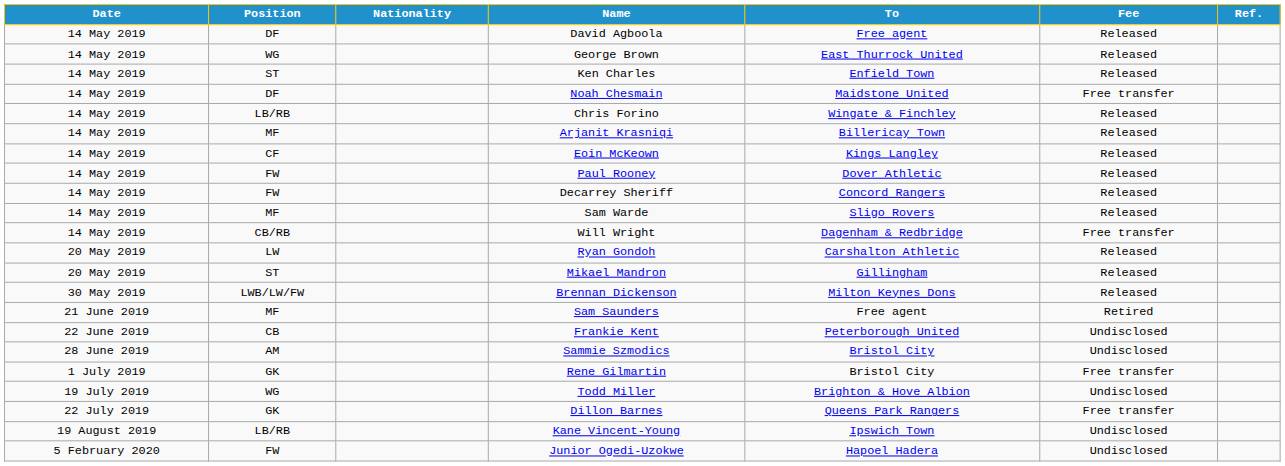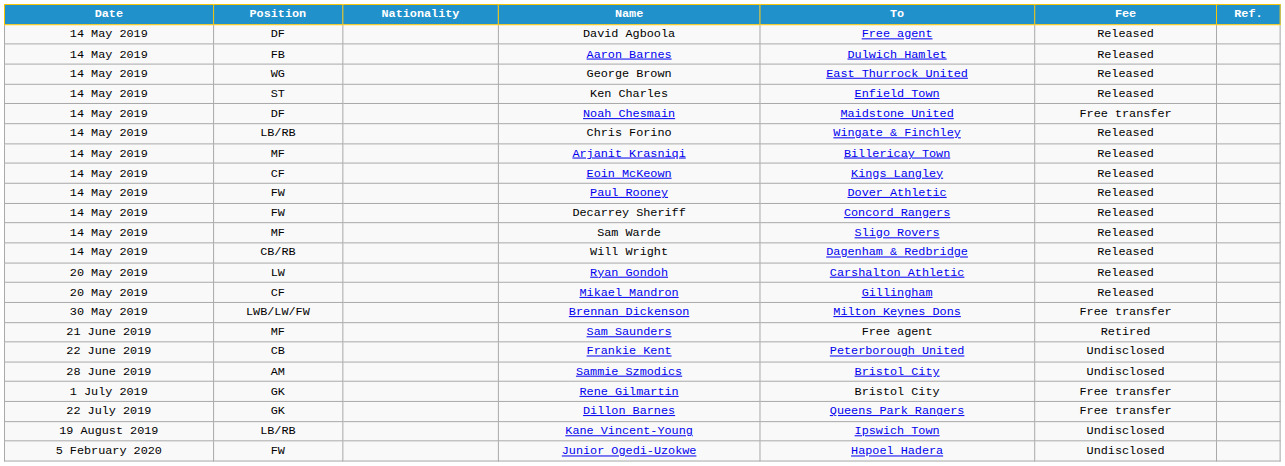 <table class="wikitable" style="text-align:center; font-size:90%; width:100%;">
 <tr>
 <th style="background:#2191CC; color:white; border:1px solid #F7C408; text-align:center;">Date</th>
 <th style="background:#2191CC; color:white; border:1px solid #F7C408; text-align:center;">Position</th>
 <th style="background:#2191CC; color:white; border:1px solid #F7C408; text-align:center;">Nationality</th>
 <th style="background:#2191CC; color:white; border:1px solid #F7C408; text-align:center;">Name</th>
 <th style="background:#2191CC; color:white; border:1px solid #F7C408; text-align:center;">To</th>
 <th style="background:#2191CC; color:white; border:1px solid #F7C408; text-align:center;">Fee</th>
 <th style="background:#2191CC; color:white; border:1px solid #F7C408; text-align:center;">Ref.</th>
 </tr>
 <tr>
 <td>14 May 2019</td>
 <td>DF</td>
 <td></td>
 <td>David Agboola</td>
 <td><a href='#'>Free agent</a></td>
+<td>Released</td>
+<td></td>
+</tr>
+<tr>
+<td>14 May 2019</td>
+<td>FB</td>
+<td></td>
+<td><a href='#'>Aaron Barnes</a></td>
+<td> <a href='#'>Dulwich Hamlet</a></td>
 <td>Released</td>
 <td></td>
 </tr>
 <tr>
 <td>14 May 2019</td>
 <td>WG</td>
 <td></td>
 <td>George Brown</td>
 <td> <a href='#'>East Thurrock United</a></td>
 <td>Released</td>
 <td></td>
 </tr>
 <tr>
 <td>14 May 2019</td>
 <td>ST</td>
 <td></td>
 <td>Ken Charles</td>
 <td> <a href='#'>Enfield Town</a></td>
 <td>Released</td>
 <td></td>
 </tr>
 <tr>
 <td>14 May 2019</td>
 <td>DF</td>
 <td></td>
 <td><a href='#'>Noah Chesmain</a></td>
 <td> <a href='#'>Maidstone United</a></td>
 <td>Free transfer</td>
 <td></td>
 </tr>
 <tr>
 <td>14 May 2019</td>
 <td>LB/RB</td>
 <td></td>
 <td>Chris Forino</td>
 <td> <a href='#'>Wingate & Finchley</a></td>
 <td>Released</td>
 <td></td>
 </tr>
 <tr>
 <td>14 May 2019</td>
 <td>MF</td>
 <td></td>
 <td><a href='#'>Arjanit Krasniqi</a></td>
 <td> <a href='#'>Billericay Town</a></td>
 <td>Released</td>
 <td></td>
 </tr>
 <tr>
 <td>14 May 2019</td>
 <td>CF</td>
 <td></td>
 <td><a href='#'>Eoin McKeown</a></td>
 <td> <a href='#'>Kings Langley</a></td>
 <td>Released</td>
 <td></td>
 </tr>
 <tr>
 <td>14 May 2019</td>
 <td>FW</td>
 <td></td>
 <td><a href='#'>Paul Rooney</a></td>
 <td> <a href='#'>Dover Athletic</a></td>
 <td>Released</td>
 <td></td>
 </tr>
 <tr>
 <td>14 May 2019</td>
 <td>FW</td>
 <td></td>
 <td>Decarrey Sheriff</td>
 <td> <a href='#'>Concord Rangers</a></td>
 <td>Released</td>
 <td></td>
 </tr>
 <tr>
 <td>14 May 2019</td>
 <td>MF</td>
 <td></td>
 <td>Sam Warde</td>
 <td> <a href='#'>Sligo Rovers</a></td>
 <td>Released</td>
 <td></td>
 </tr>
 <tr>
 <td>14 May 2019</td>
 <td>CB/RB</td>
 <td></td>
 <td>Will Wright</td>
 <td> <a href='#'>Dagenham & Redbridge</a></td>
-<td>Free transfer</td>
+<td>Released</td>
 <td></td>
 </tr>
 <tr>
 <td>20 May 2019</td>
 <td>LW</td>
 <td></td>
 <td><a href='#'>Ryan Gondoh</a></td>
 <td> <a href='#'>Carshalton Athletic</a></td>
 <td>Released</td>
 <td></td>
 </tr>
 <tr>
 <td>20 May 2019</td>
-<td>ST</td>
+<td>CF</td>
 <td></td>
 <td><a href='#'>Mikael Mandron</a></td>
 <td> <a href='#'>Gillingham</a></td>
 <td>Released</td>
 <td></td>
 </tr>
 <tr>
 <td>30 May 2019</td>
 <td>LWB/LW/FW</td>
 <td></td>
 <td><a href='#'>Brennan Dickenson</a></td>
 <td> <a href='#'>Milton Keynes Dons</a></td>
-<td>Released</td>
+<td>Free transfer</td>
 <td></td>
 </tr>
 <tr>
 <td>21 June 2019</td>
 <td>MF</td>
 <td></td>
 <td><a href='#'>Sam Saunders</a></td>
 <td>Free agent</td>
 <td>Retired</td>
 <td></td>
 </tr>
 <tr>
 <td>22 June 2019</td>
 <td>CB</td>
 <td></td>
 <td><a href='#'>Frankie Kent</a></td>
 <td> <a href='#'>Peterborough United</a></td>
 <td>Undisclosed</td>
 <td></td>
 </tr>
 <tr>
 <td>28 June 2019</td>
 <td>AM</td>
 <td></td>
 <td><a href='#'>Sammie Szmodics</a></td>
 <td> <a href='#'>Bristol City</a></td>
 <td>Undisclosed</td>
 <td></td>
 </tr>
 <tr>
 <td>1 July 2019</td>
 <td>GK</td>
 <td></td>
 <td><a href='#'>Rene Gilmartin</a></td>
 <td> Bristol City</td>
 <td>Free transfer</td>
 <td></td>
 </tr>
 <tr>
-<td>19 July 2019</td>
-<td>WG</td>
-<td></td>
-<td><a href='#'>Todd Miller</a></td>
-<td> <a href='#'>Brighton & Hove Albion</a></td>
-<td>Undisclosed</td>
-<td></td>
-</tr>
-<tr>
 <td>22 July 2019</td>
 <td>GK</td>
 <td></td>
 <td><a href='#'>Dillon Barnes</a></td>
 <td> <a href='#'>Queens Park Rangers</a></td>
 <td>Free transfer</td>
 <td></td>
 </tr>
 <tr>
 <td>19 August 2019</td>
 <td>LB/RB</td>
 <td></td>
 <td><a href='#'>Kane Vincent-Young</a></td>
 <td> <a href='#'>Ipswich Town</a></td>
 <td>Undisclosed</td>
 <td></td>
 </tr>
 <tr>
 <td>5 February 2020</td>
 <td>FW</td>
 <td></td>
 <td><a href='#'>Junior Ogedi-Uzokwe</a></td>
 <td> <a href='#'>Hapoel Hadera</a></td>
 <td>Undisclosed</td>
 <td></td>
 </tr>
 </table>
